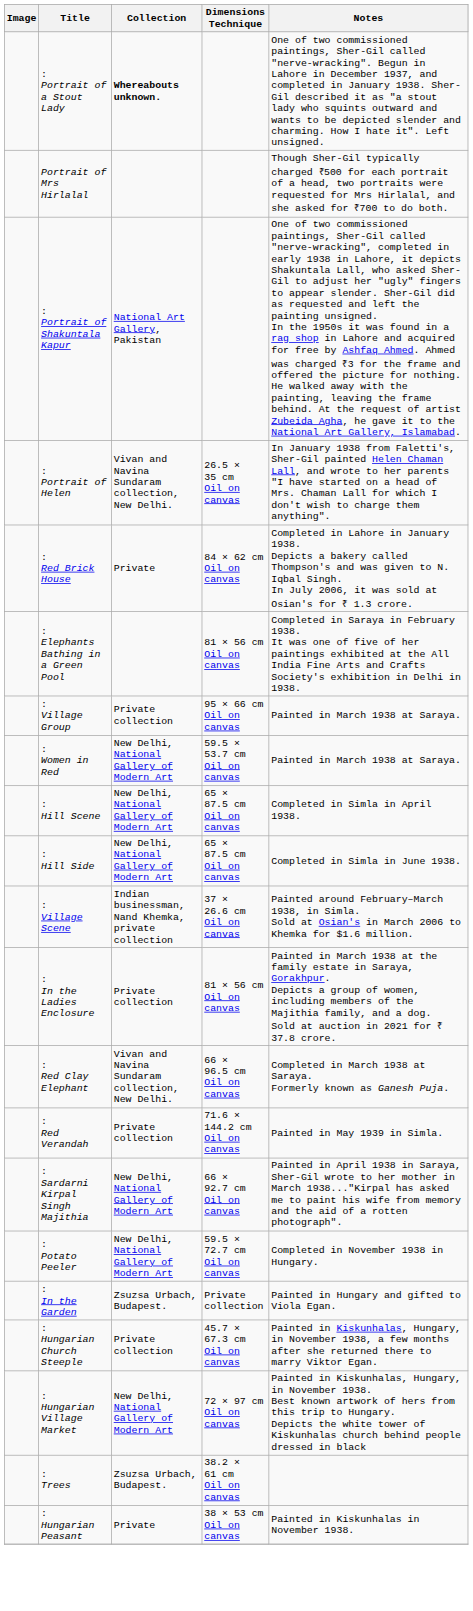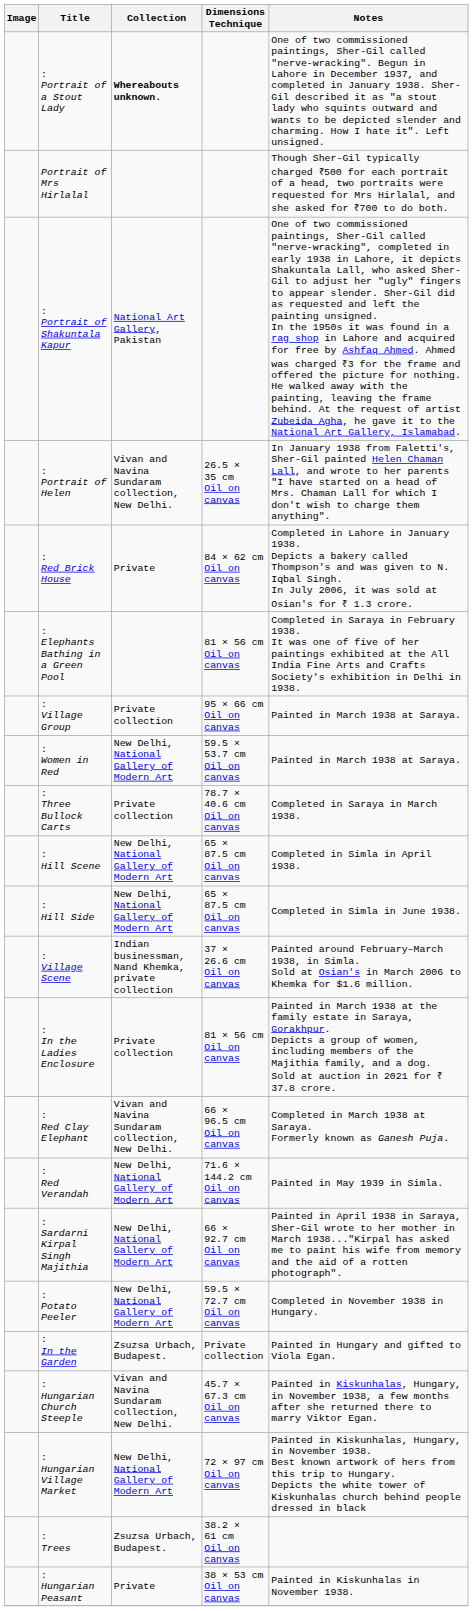 <table class="wikitable plainrowheaders sortable">
 <tr style="background:#ccc; text-align:center;">
 <th scope="col" class="unsortable">Image</th>
 <th scope="col">Title</th>
 <th scope="col">Collection</th>
 <th scope="col">Dimensions<br>Technique</th>
 <th scope="col" class="unsortable">Notes </th>
 </tr>
 <tr>
 <td></td>
 <td>:<br><em>Portrait of a Stout Lady</em></td>
 <td><strong>Whereabouts unknown.</strong></td>
 <td></td>
 <td>One of two commissioned paintings, Sher-Gil called "nerve-wracking". Begun in Lahore in December 1937, and completed in January 1938. Sher-Gil described it as "a stout lady who squints outward and wants to be depicted slender and charming. How I hate it". Left unsigned.</td>
 </tr>
 <tr>
 <td></td>
 <td><em>Portrait of Mrs Hirlalal</em></td>
 <td></td>
 <td></td>
 <td>Though Sher-Gil typically charged ₹500 for each portrait of a head, two portraits were requested for Mrs Hirlalal, and she asked for ₹700 to do both.</td>
 </tr>
 <tr>
 <td></td>
 <td>:<br><em><a href='#'>Portrait of Shakuntala Kapur</a></em></td>
 <td><a href='#'>National Art Gallery</a>, Pakistan</td>
 <td></td>
 <td>One of two commissioned paintings, Sher-Gil called "nerve-wracking", completed in early 1938 in Lahore, it depicts Shakuntala Lall, who asked Sher-Gil to adjust her "ugly" fingers to appear slender. Sher-Gil did as requested and left the painting unsigned.<br>In the 1950s it was found in a <a href='#'>rag shop</a> in Lahore and acquired for free by <a href='#'>Ashfaq Ahmed</a>. Ahmed was charged ₹3 for the frame and offered the picture for nothing. He walked away with the painting, leaving the frame behind. At the request of artist <a href='#'>Zubeida Agha</a>, he gave it to the <a href='#'>National Art Gallery, Islamabad</a>.</td>
 </tr>
 <tr>
 <td></td>
 <td>:<br><em>Portrait of Helen</em></td>
 <td>Vivan and Navina Sundaram collection, New Delhi.</td>
 <td>26.5 × 35 cm<br><a href='#'>Oil on canvas</a></td>
 <td>In January 1938 from Faletti's, Sher-Gil painted <a href='#'>Helen Chaman Lall</a>, and wrote to her parents "I have started on a head of Mrs. Chaman Lall for which I don't wish to charge them anything".</td>
 </tr>
 <tr>
 <td></td>
 <td>:<br><em><a href='#'>Red Brick House</a></em></td>
 <td>Private</td>
 <td>84 × 62 cm<br><a href='#'>Oil on canvas</a></td>
 <td>Completed in Lahore in January 1938.<br>Depicts a bakery called Thompson's and was given to N. Iqbal Singh.<br>In July 2006, it was sold at Osian's for ₹ 1.3 crore.</td>
 </tr>
 <tr>
 <td></td>
 <td>:<br><em>Elephants Bathing in a Green Pool</em></td>
 <td></td>
 <td>81 × 56 cm<br><a href='#'>Oil on canvas</a></td>
 <td>Completed in Saraya in February 1938.<br>It was one of five of her paintings exhibited at the All India Fine Arts and Crafts Society's exhibition in Delhi in 1938.</td>
 </tr>
 <tr>
 <td></td>
 <td>:<br><em>Village Group</em></td>
 <td>Private collection</td>
 <td>95 × 66 cm<br><a href='#'>Oil on canvas</a></td>
 <td>Painted in March 1938 at Saraya.</td>
 </tr>
 <tr>
 <td></td>
 <td>:<br><em>Women in Red</em></td>
 <td>New Delhi, <a href='#'>National Gallery of Modern Art</a></td>
 <td>59.5 × 53.7 cm<br><a href='#'>Oil on canvas</a></td>
 <td>Painted in March 1938 at Saraya.</td>
 </tr>
 <tr>
 <td></td>
+<td>:<br><em>Three Bullock Carts</em></td>
+<td>Private collection</td>
+<td>78.7 × 40.6 cm<br><a href='#'>Oil on canvas</a></td>
+<td>Completed in Saraya in March 1938.</td>
+</tr>
+<tr>
+<td></td>
 <td>:<br><em>Hill Scene</em></td>
 <td>New Delhi, <a href='#'>National Gallery of Modern Art</a></td>
 <td>65 × 87.5 cm<br><a href='#'>Oil on canvas</a></td>
 <td>Completed in Simla in April 1938.</td>
 </tr>
 <tr>
 <td></td>
 <td>:<br><em>Hill Side</em></td>
 <td>New Delhi, <a href='#'>National Gallery of Modern Art</a></td>
 <td>65 × 87.5 cm<br><a href='#'>Oil on canvas</a></td>
 <td>Completed in Simla in June 1938.</td>
 </tr>
 <tr>
 <td></td>
 <td>:<br><em><a href='#'>Village Scene</a></em></td>
 <td>Indian businessman, Nand Khemka, private collection</td>
 <td>37 × 26.6 cm<br><a href='#'>Oil on canvas</a></td>
 <td>Painted around February–March 1938, in Simla.<br>Sold at <a href='#'>Osian's</a> in March 2006 to Khemka for $1.6 million.</td>
 </tr>
 <tr>
 <td></td>
 <td>:<br><em>In the Ladies Enclosure</em></td>
 <td>Private collection</td>
 <td>81 × 56 cm<br><a href='#'>Oil on canvas</a></td>
 <td>Painted in March 1938 at the family estate in Saraya, <a href='#'>Gorakhpur</a>.<br>Depicts a group of women, including members of the Majithia family, and a dog.<br>Sold at auction in 2021 for ₹ 37.8 crore.</td>
 </tr>
 <tr>
 <td></td>
 <td>:<br><em>Red Clay Elephant</em></td>
 <td>Vivan and Navina Sundaram collection, New Delhi.</td>
 <td>66 × 96.5 cm<br><a href='#'>Oil on canvas</a></td>
 <td>Completed in March 1938 at Saraya.<br>Formerly known as <em>Ganesh Puja</em>.</td>
 </tr>
 <tr>
 <td></td>
 <td>:<br><em>Red Verandah</em></td>
-<td>Private collection</td>
+<td>New Delhi, <a href='#'>National Gallery of Modern Art</a></td>
 <td>71.6 × 144.2 cm<br><a href='#'>Oil on canvas</a></td>
 <td>Painted in May 1939 in Simla.</td>
 </tr>
 <tr>
 <td></td>
 <td>:<br><em>Sardarni Kirpal Singh Majithia</em></td>
 <td>New Delhi, <a href='#'>National Gallery of Modern Art</a></td>
 <td>66 × 92.7 cm<br><a href='#'>Oil on canvas</a></td>
 <td>Painted in April 1938 in Saraya, Sher-Gil wrote to her mother in March 1938..."Kirpal has asked me to paint his wife from memory and the aid of a rotten photograph".</td>
 </tr>
 <tr>
 <td></td>
 <td>:<br><em>Potato Peeler</em></td>
 <td>New Delhi, <a href='#'>National Gallery of Modern Art</a></td>
 <td>59.5 × 72.7 cm<br><a href='#'>Oil on canvas</a></td>
 <td>Completed in November 1938 in Hungary.</td>
 </tr>
 <tr>
 <td></td>
 <td>:<br><em><a href='#'>In the Garden</a></em></td>
 <td>Zsuzsa Urbach, Budapest.</td>
 <td>Private collection</td>
 <td>Painted in Hungary and gifted to Viola Egan.</td>
 </tr>
 <tr>
 <td></td>
 <td>:<br><em>Hungarian Church Steeple</em></td>
-<td>Private collection</td>
+<td>Vivan and Navina Sundaram collection, New Delhi.</td>
 <td>45.7 × 67.3 cm<br><a href='#'>Oil on canvas</a></td>
 <td>Painted in <a href='#'>Kiskunhalas</a>, Hungary, in November 1938, a few months after she returned there to marry Viktor Egan.</td>
 </tr>
 <tr>
 <td></td>
 <td>:<br><em>Hungarian Village Market</em></td>
 <td>New Delhi, <a href='#'>National Gallery of Modern Art</a></td>
 <td>72 × 97 cm<br><a href='#'>Oil on canvas</a></td>
 <td>Painted in Kiskunhalas, Hungary, in November 1938.<br>Best known artwork of hers from this trip to Hungary.<br>Depicts the white tower of Kiskunhalas church behind people dressed in black</td>
 </tr>
 <tr>
 <td></td>
 <td>:<br><em>Trees</em></td>
 <td>Zsuzsa Urbach, Budapest.</td>
 <td>38.2 × 61 cm<br><a href='#'>Oil on canvas</a></td>
 <td></td>
 </tr>
 <tr>
 <td></td>
 <td>:<br><em>Hungarian Peasant</em></td>
 <td>Private</td>
 <td>38 × 53 cm<br><a href='#'>Oil on canvas</a></td>
 <td>Painted in Kiskunhalas in November 1938.</td>
 </tr>
 <tr>
 </tr>
 </table>
